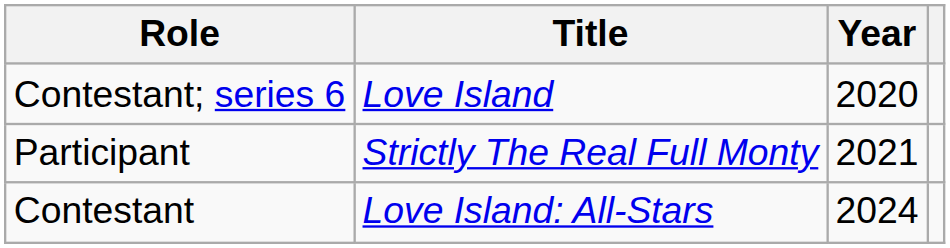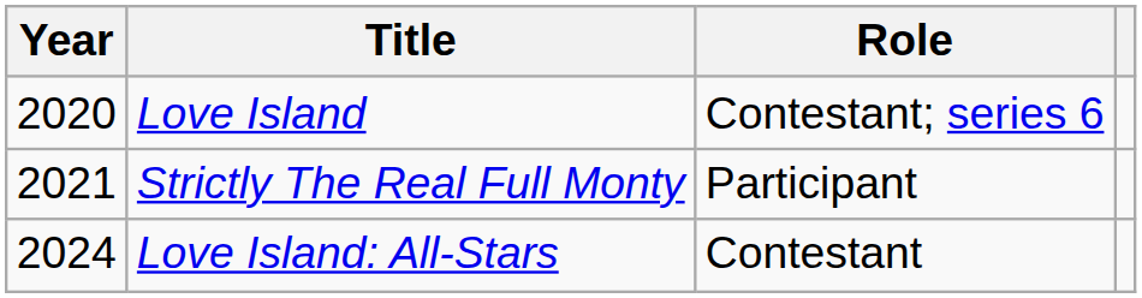 <table class="wikitable unsortable">
 <tr>
+<th>Year</th>
+<th>Title</th>
 <th>Role</th>
-<th>Title</th>
-<th>Year</th>
 <th class="unsortable"></th>
 </tr>
 <tr>
+<td>2020</td>
+<td><em><a href='#'>Love Island</a></em></td>
 <td>Contestant; <a href='#'>series 6</a></td>
-<td><em><a href='#'>Love Island</a></em></td>
-<td>2020</td>
 <td align="center"></td>
 </tr>
 <tr>
+<td>2021</td>
+<td><em><a href='#'>Strictly The Real Full Monty</a></em></td>
 <td>Participant</td>
-<td><em><a href='#'>Strictly The Real Full Monty</a></em></td>
-<td>2021</td>
 <td align="center"></td>
 </tr>
 <tr>
+<td>2024</td>
+<td><em><a href='#'>Love Island: All-Stars</a></em></td>
 <td>Contestant</td>
-<td><em><a href='#'>Love Island: All-Stars</a></em></td>
-<td>2024</td>
 <td align="center"></td>
 </tr>
 </table>
